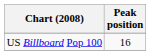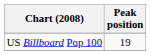 <table class="wikitable sortable">
 <tr>
 <th align="left">Chart (2008)</th>
 <th align="center">Peak<br>position</th>
 </tr>
 <tr>
 </tr>
 <tr>
 </tr>
 <tr>
 <td align="left">US <em><a href='#'>Billboard</a></em> <a href='#'>Pop 100</a></td>
-<td align="center">16</td>
+<td align="center">19</td>
 </tr>
 <tr>
 </tr>
 </table>
